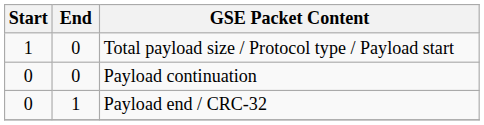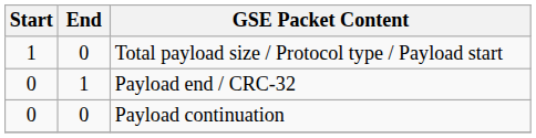 <table class="wikitable" style="text-align:center">
 <tr>
 <th width="10%">Start</th>
 <th width="10%">End</th>
 <th width="80%">GSE Packet Content</th>
 </tr>
 <tr>
 <td>1</td>
 <td>0</td>
 <td style="text-align:left">Total payload size / Protocol type / Payload start</td>
 </tr>
 <tr>
 <td>0</td>
+<td>1</td>
+<td style="text-align:left">Payload end / CRC-32</td>
+</tr>
+<tr>
+<td>0</td>
 <td>0</td>
 <td style="text-align:left">Payload continuation</td>
 </tr>
 <tr>
-<td>0</td>
-<td>1</td>
-<td style="text-align:left">Payload end / CRC-32</td>
-</tr>
-<tr>
 </tr>
 </table>
